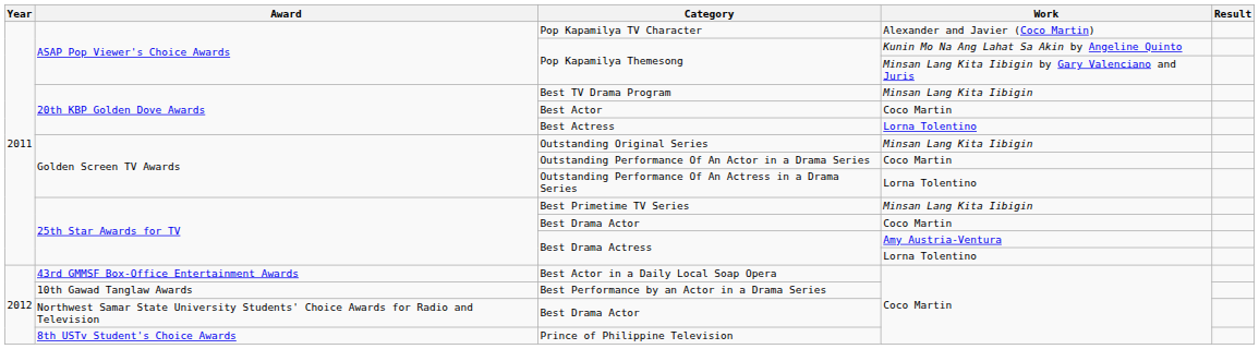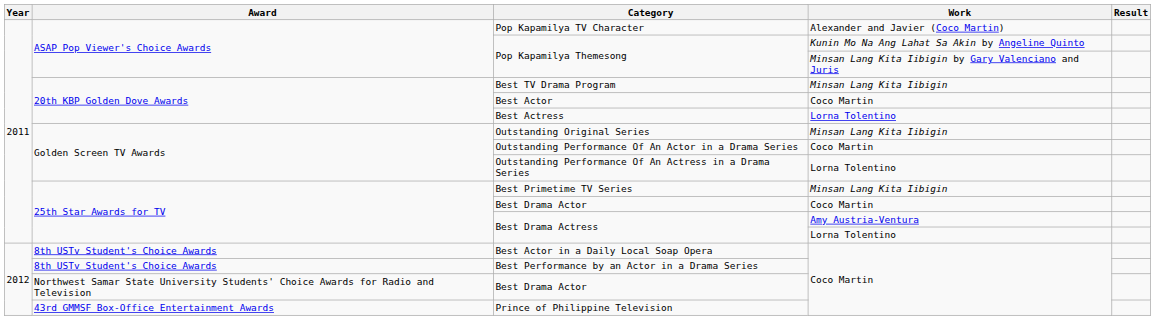 <table class="wikitable">
 <tr>
 <th>Year</th>
 <th>Award</th>
 <th>Category</th>
 <th>Work</th>
 <th>Result</th>
 </tr>
 <tr>
 <td rowspan="13">2011</td>
 <td rowspan="3"><a href='#'>ASAP Pop Viewer's Choice Awards</a></td>
 <td>Pop Kapamilya TV Character</td>
 <td>Alexander and Javier (<a href='#'>Coco Martin</a>)</td>
 <td></td>
 </tr>
 <tr>
 <td rowspan="2">Pop Kapamilya Themesong</td>
 <td><em>Kunin Mo Na Ang Lahat Sa Akin</em> by <a href='#'>Angeline Quinto</a></td>
 <td></td>
 </tr>
 <tr>
 <td><em>Minsan Lang Kita Iibigin</em> by <a href='#'>Gary Valenciano</a> and <a href='#'>Juris</a></td>
 <td></td>
 </tr>
 <tr>
 <td rowspan="3"><a href='#'>20th KBP Golden Dove Awards</a></td>
 <td>Best TV Drama Program</td>
 <td><em>Minsan Lang Kita Iibigin</em></td>
 <td></td>
 </tr>
 <tr>
 <td>Best Actor</td>
 <td>Coco Martin</td>
 <td></td>
 </tr>
 <tr>
 <td>Best Actress</td>
 <td><a href='#'>Lorna Tolentino</a></td>
 <td></td>
 </tr>
 <tr>
 <td rowspan="3">Golden Screen TV Awards</td>
 <td>Outstanding Original Series</td>
 <td><em>Minsan Lang Kita Iibigin</em></td>
 <td></td>
 </tr>
 <tr>
 <td>Outstanding Performance Of An Actor in a Drama Series</td>
 <td>Coco Martin</td>
 <td></td>
 </tr>
 <tr>
 <td>Outstanding Performance Of An Actress in a Drama Series</td>
 <td>Lorna Tolentino</td>
 <td></td>
 </tr>
 <tr>
 <td rowspan="4"><a href='#'>25th Star Awards for TV</a></td>
 <td>Best Primetime TV Series</td>
 <td><em>Minsan Lang Kita Iibigin</em></td>
 <td></td>
 </tr>
 <tr>
 <td>Best Drama Actor</td>
 <td>Coco Martin</td>
 <td></td>
 </tr>
 <tr>
 <td rowspan="2">Best Drama Actress</td>
 <td><a href='#'>Amy Austria-Ventura</a></td>
 <td></td>
 </tr>
 <tr>
 <td>Lorna Tolentino</td>
 <td></td>
 </tr>
 <tr>
 <td rowspan="4">2012</td>
-<td><a href='#'>43rd GMMSF Box-Office Entertainment Awards</a></td>
+<td><a href='#'>8th USTv Student's Choice Awards</a></td>
 <td>Best Actor in a Daily Local Soap Opera</td>
 <td rowspan="4">Coco Martin</td>
 <td></td>
 </tr>
 <tr>
-<td>10th Gawad Tanglaw Awards </td>
+<td><a href='#'>8th USTv Student's Choice Awards</a></td>
 <td>Best Performance by an Actor in a Drama Series</td>
 <td></td>
 </tr>
 <tr>
 <td>Northwest Samar State University Students' Choice Awards for Radio and Television</td>
 <td>Best Drama Actor</td>
 <td></td>
 </tr>
 <tr>
-<td><a href='#'>8th USTv Student's Choice Awards</a></td>
+<td><a href='#'>43rd GMMSF Box-Office Entertainment Awards</a></td>
 <td>Prince of Philippine Television</td>
 <td></td>
 </tr>
 </table>
